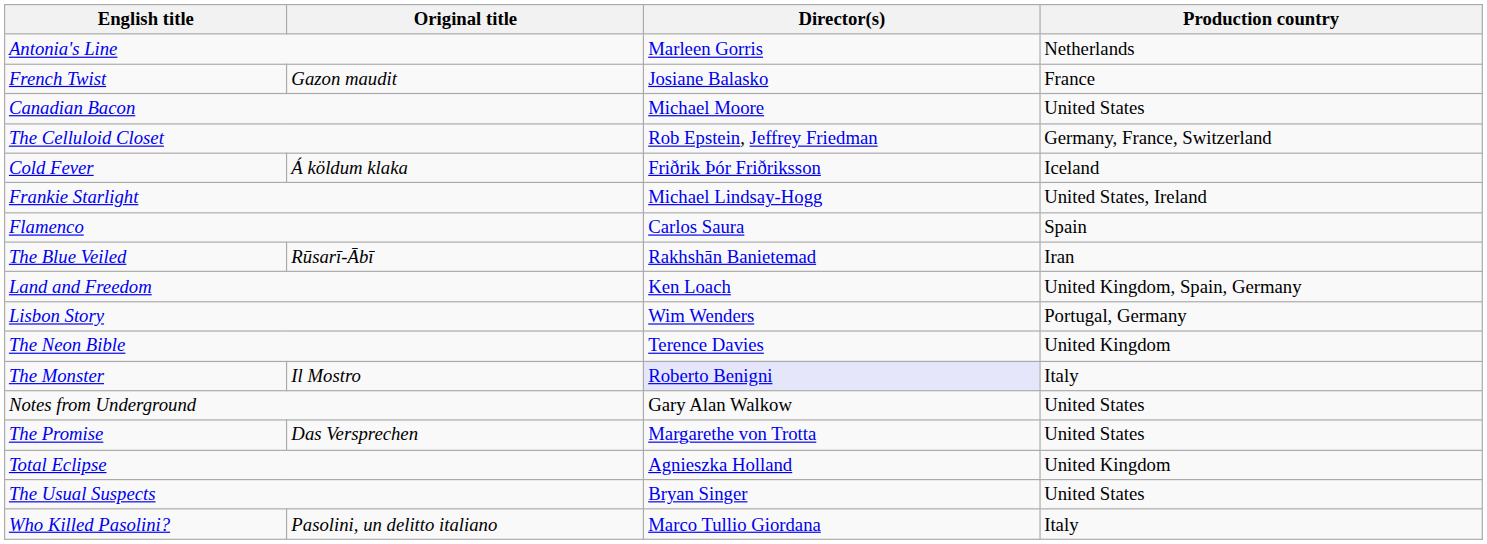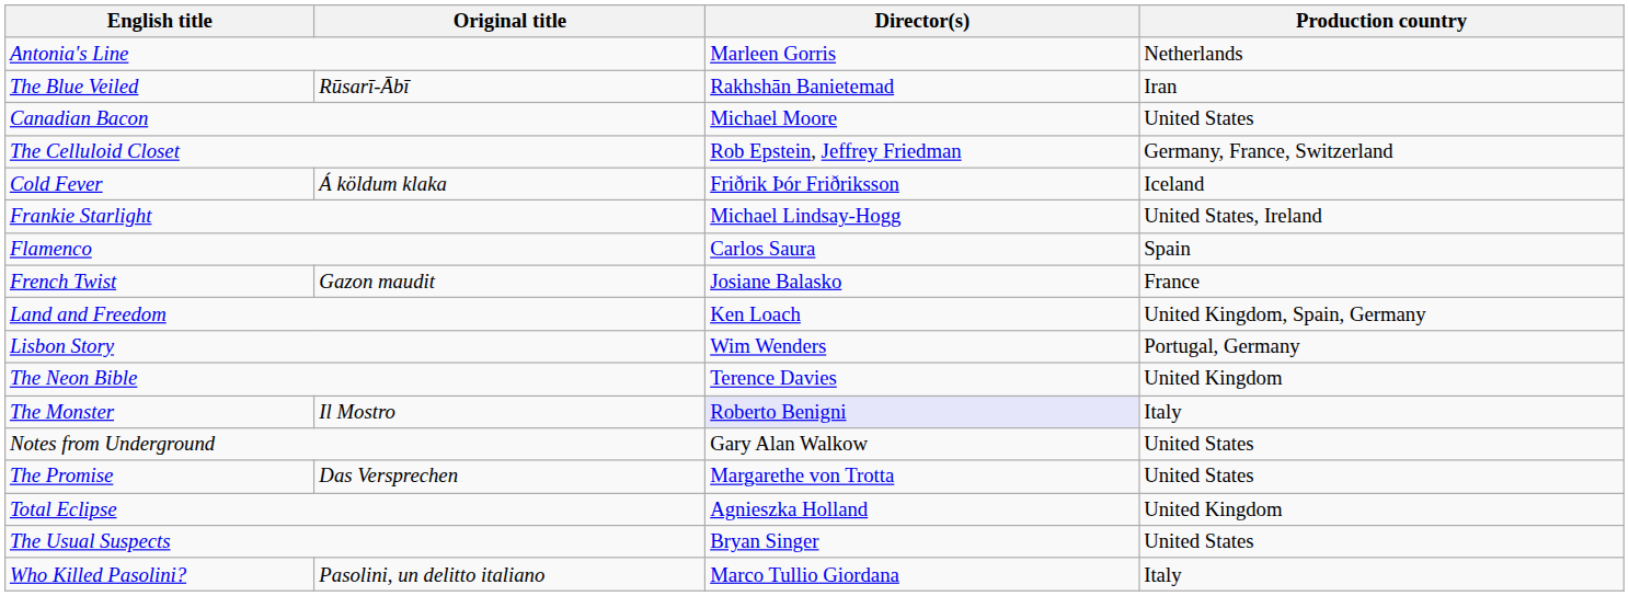 <table class="wikitable sortable" style="width:100%; margin-bottom:4px">
 <tr>
 <th>English title</th>
 <th>Original title</th>
 <th>Director(s)</th>
 <th>Production country</th>
 </tr>
 <tr>
 <td colspan=2><em><a href='#'>Antonia's Line</a></em></td>
 <td><a href='#'>Marleen Gorris</a></td>
 <td>Netherlands</td>
 </tr>
 <tr>
-<td><em><a href='#'>French Twist</a></em></td>
-<td><em>Gazon maudit</em></td>
-<td><a href='#'>Josiane Balasko</a></td>
-<td>France</td>
+<td><em><a href='#'>The Blue Veiled</a></em></td>
+<td><em>Rūsarī-Ābī</em></td>
+<td><a href='#'>Rakhshān Banietemad</a></td>
+<td>Iran</td>
 </tr>
 <tr>
 <td colspan=2><em><a href='#'>Canadian Bacon</a></em></td>
 <td><a href='#'>Michael Moore</a></td>
 <td>United States</td>
 </tr>
 <tr>
 <td colspan=2><em><a href='#'>The Celluloid Closet</a></em></td>
 <td><a href='#'>Rob Epstein</a>, <a href='#'>Jeffrey Friedman</a></td>
 <td>Germany, France, Switzerland</td>
 </tr>
 <tr>
 <td><em><a href='#'>Cold Fever</a></em></td>
 <td><em>Á köldum klaka</em></td>
 <td><a href='#'>Friðrik Þór Friðriksson</a></td>
 <td>Iceland</td>
 </tr>
 <tr>
 <td colspan=2><em><a href='#'>Frankie Starlight</a></em></td>
 <td><a href='#'>Michael Lindsay-Hogg</a></td>
 <td>United States, Ireland</td>
 </tr>
 <tr>
 <td colspan=2><em><a href='#'>Flamenco</a></em></td>
 <td><a href='#'>Carlos Saura</a></td>
 <td>Spain</td>
 </tr>
 <tr>
-<td><em><a href='#'>The Blue Veiled</a></em></td>
-<td><em>Rūsarī-Ābī</em></td>
-<td><a href='#'>Rakhshān Banietemad</a></td>
-<td>Iran</td>
+<td><em><a href='#'>French Twist</a></em></td>
+<td><em>Gazon maudit</em></td>
+<td><a href='#'>Josiane Balasko</a></td>
+<td>France</td>
 </tr>
 <tr>
 <td colspan=2><em><a href='#'>Land and Freedom</a></em></td>
 <td><a href='#'>Ken Loach</a></td>
 <td>United Kingdom, Spain, Germany</td>
 </tr>
 <tr>
 <td colspan=2><em><a href='#'>Lisbon Story</a></em></td>
 <td><a href='#'>Wim Wenders</a></td>
 <td>Portugal, Germany</td>
 </tr>
 <tr>
 <td colspan=2><em><a href='#'>The Neon Bible</a></em></td>
 <td><a href='#'>Terence Davies</a></td>
 <td>United Kingdom</td>
 </tr>
 <tr>
 <td><em><a href='#'>The Monster</a></em></td>
 <td><em>Il Mostro</em></td>
 <td style="background: lavender;"><a href='#'>Roberto Benigni</a></td>
 <td>Italy</td>
 </tr>
 <tr>
 <td colspan=2><em>Notes from Underground</em></td>
 <td>Gary Alan Walkow</td>
 <td>United States</td>
 </tr>
 <tr>
 <td><em><a href='#'>The Promise</a></em></td>
 <td><em>Das Versprechen</em></td>
 <td><a href='#'>Margarethe von Trotta</a></td>
 <td>United States</td>
 </tr>
 <tr>
 <td colspan=2><em><a href='#'>Total Eclipse</a></em></td>
 <td><a href='#'>Agnieszka Holland</a></td>
 <td>United Kingdom</td>
 </tr>
 <tr>
 <td colspan=2><em><a href='#'>The Usual Suspects</a></em></td>
 <td><a href='#'>Bryan Singer</a></td>
 <td>United States</td>
 </tr>
 <tr>
 <td><em><a href='#'>Who Killed Pasolini?</a></em></td>
 <td><em>Pasolini, un delitto italiano</em></td>
 <td><a href='#'>Marco Tullio Giordana</a></td>
 <td>Italy</td>
 </tr>
 </table>
